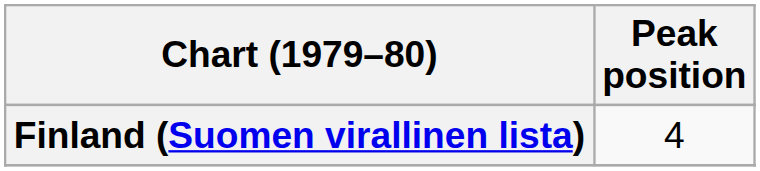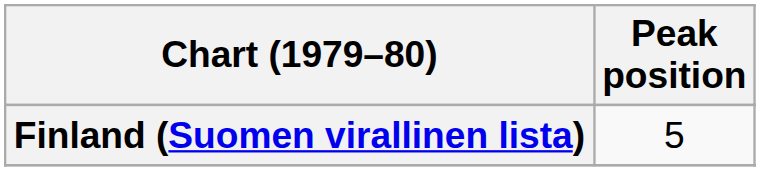 <table class="wikitable sortable plainrowheaders" style="text-align:center">
 <tr>
 <th scope="col">Chart (1979–80)</th>
 <th scope="col">Peak<br>position</th>
 </tr>
 <tr>
 </tr>
 <tr>
 <th scope="row">Finland (<a href='#'>Suomen virallinen lista</a>)</th>
-<td>4</td>
+<td>5</td>
 </tr>
 <tr>
 </tr>
 <tr>
 </tr>
 <tr>
 </tr>
 <tr>
 </tr>
 <tr>
 </tr>
 <tr>
 </tr>
 <tr>
 </tr>
 <tr>
 </tr>
 </table>
